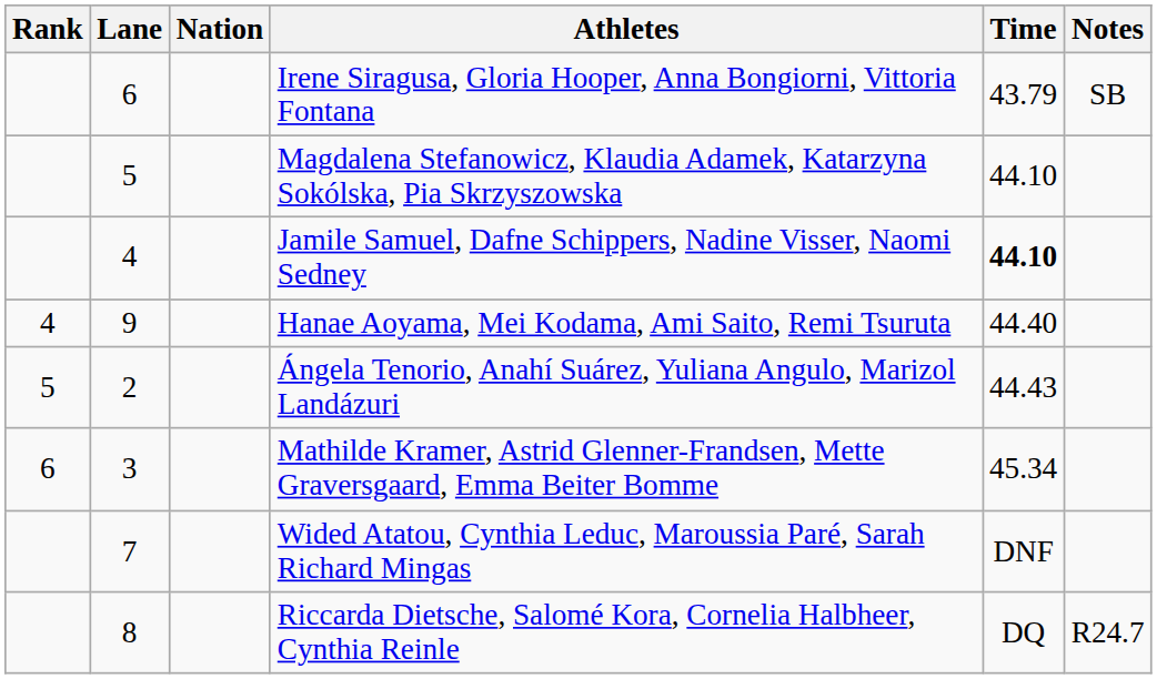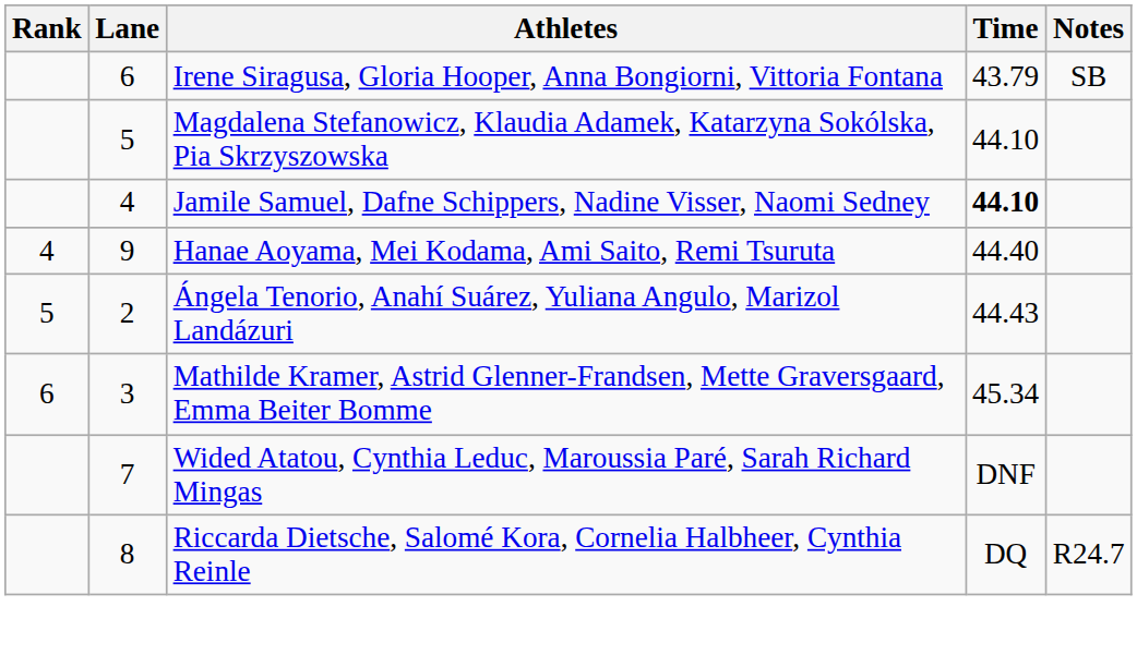 <table class="wikitable sortable" style="text-align:center">
 <tr>
 <th>Rank</th>
 <th>Lane</th>
-<th>Nation</th>
 <th>Athletes</th>
 <th>Time</th>
 <th>Notes</th>
 </tr>
 <tr>
 <td></td>
 <td>6</td>
-<td align="left"></td>
 <td align="left"><a href='#'>Irene Siragusa</a>, <a href='#'>Gloria Hooper</a>, <a href='#'>Anna Bongiorni</a>, <a href='#'>Vittoria Fontana</a></td>
 <td>43.79</td>
 <td>SB</td>
 </tr>
 <tr>
 <td></td>
 <td>5</td>
-<td align="left"></td>
 <td align="left"><a href='#'>Magdalena Stefanowicz</a>, <a href='#'>Klaudia Adamek</a>, <a href='#'>Katarzyna Sokólska</a>, <a href='#'>Pia Skrzyszowska</a></td>
 <td>44.10</td>
 <td></td>
 </tr>
 <tr>
 <td></td>
 <td>4</td>
-<td align="left"></td>
 <td align="left"><a href='#'>Jamile Samuel</a>, <a href='#'>Dafne Schippers</a>, <a href='#'>Nadine Visser</a>, <a href='#'>Naomi Sedney</a></td>
 <td><strong>44.10</strong></td>
 <td></td>
 </tr>
 <tr>
 <td>4</td>
 <td>9</td>
-<td align="left"></td>
 <td align="left"><a href='#'>Hanae Aoyama</a>, <a href='#'>Mei Kodama</a>, <a href='#'>Ami Saito</a>, <a href='#'>Remi Tsuruta</a></td>
 <td>44.40</td>
 <td></td>
 </tr>
 <tr>
 <td>5</td>
 <td>2</td>
-<td align="left"></td>
 <td align="left"><a href='#'>Ángela Tenorio</a>, <a href='#'>Anahí Suárez</a>, <a href='#'>Yuliana Angulo</a>, <a href='#'>Marizol Landázuri</a></td>
 <td>44.43</td>
 <td></td>
 </tr>
 <tr>
 <td>6</td>
 <td>3</td>
-<td align="left"></td>
 <td align="left"><a href='#'>Mathilde Kramer</a>, <a href='#'>Astrid Glenner-Frandsen</a>, <a href='#'>Mette Graversgaard</a>, <a href='#'>Emma Beiter Bomme</a></td>
 <td>45.34</td>
 <td></td>
 </tr>
 <tr>
 <td></td>
 <td>7</td>
-<td align="left"></td>
 <td align="left"><a href='#'>Wided Atatou</a>, <a href='#'>Cynthia Leduc</a>, <a href='#'>Maroussia Paré</a>, <a href='#'>Sarah Richard Mingas</a></td>
 <td>DNF</td>
 <td></td>
 </tr>
 <tr>
 <td></td>
 <td>8</td>
-<td align="left"></td>
 <td align="left"><a href='#'>Riccarda Dietsche</a>, <a href='#'>Salomé Kora</a>, <a href='#'>Cornelia Halbheer</a>, <a href='#'>Cynthia Reinle</a></td>
 <td>DQ</td>
 <td>R24.7</td>
 </tr>
 </table>
